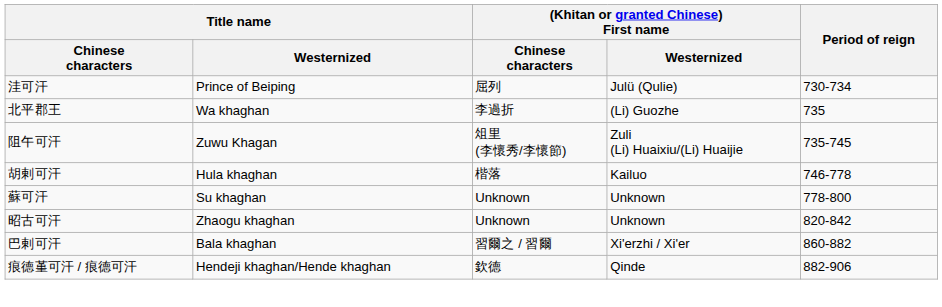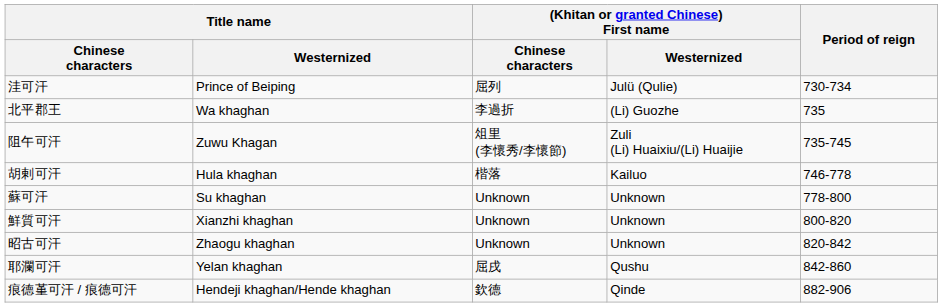 <table class="wikitable" style="margin:auto;width:90%;">
 <tr>
 <th colspan=2>Title name</th>
 <th colspan=2>(Khitan or <a href='#'>granted Chinese</a>)<br> First name</th>
 <th rowspan=2>Period of reign</th>
 </tr>
 <tr>
 <th>Chinese <br>characters</th>
 <th>Westernized</th>
 <th>Chinese <br>characters</th>
 <th>Westernized</th>
 </tr>
 <tr>
 <td>洼可汗</td>
 <td>Prince of Beiping</td>
 <td>屈列</td>
 <td>Julü (Qulie)</td>
 <td>730-734</td>
 </tr>
 <tr>
 <td>北平郡王</td>
 <td>Wa khaghan</td>
 <td>李過折</td>
 <td>(Li) Guozhe</td>
 <td>735</td>
 </tr>
 <tr>
 <td>阻午可汗</td>
 <td>Zuwu Khagan</td>
 <td>俎里<br>(李懷秀/李懷節)</td>
 <td>Zuli <br> (Li) Huaixiu/(Li) Huaijie</td>
 <td>735-745</td>
 </tr>
 <tr>
 <td>胡剌可汗</td>
 <td>Hula khaghan</td>
 <td>楷落</td>
 <td>Kailuo</td>
 <td>746-778</td>
 </tr>
 <tr>
 <td>蘇可汗</td>
 <td>Su khaghan</td>
 <td>Unknown</td>
 <td>Unknown</td>
 <td>778-800</td>
 </tr>
 <tr>
+<td>鮮質可汗</td>
+<td>Xianzhi khaghan</td>
+<td>Unknown</td>
+<td>Unknown</td>
+<td>800-820</td>
+</tr>
+<tr>
 <td>昭古可汗</td>
 <td>Zhaogu khaghan</td>
 <td>Unknown</td>
 <td>Unknown</td>
 <td>820-842</td>
 </tr>
 <tr>
-<td>巴剌可汗</td>
-<td>Bala khaghan</td>
-<td>習爾之 / 習爾</td>
-<td>Xi'erzhi / Xi'er</td>
-<td>860-882</td>
+<td>耶瀾可汗</td>
+<td>Yelan khaghan</td>
+<td>屈戌</td>
+<td>Qushu</td>
+<td>842-860</td>
 </tr>
 <tr>
 <td>痕德堇可汗 / 痕德可汗</td>
 <td>Hendeji khaghan/Hende khaghan</td>
 <td>欽德</td>
 <td>Qinde</td>
 <td>882-906</td>
 </tr>
 </table>
